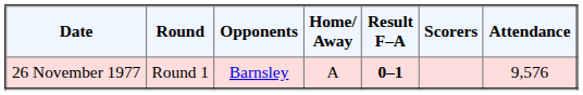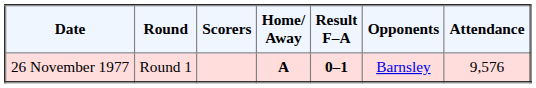 <table border="2" cellpadding="4" style="border-collapse:collapse; text-align:center; font-size:smaller;">
 <tr style="background:#f0f6ff;">
 <th><strong>Date</strong></th>
 <th><strong>Round</strong></th>
-<th><strong>Opponents</strong></th>
+<th><strong>Scorers</strong></th>
 <th><strong>Home/<br>Away</strong></th>
 <th><strong>Result<br>F–A</strong></th>
-<th><strong>Scorers</strong></th>
+<th><strong>Opponents</strong></th>
 <th><strong>Attendance</strong></th>
 </tr>
 <tr bgcolor="#ffdddd">
 <td>26 November 1977</td>
 <td>Round 1</td>
+<td></td>
+<td><strong>A</strong></td>
+<td><strong>0–1</strong></td>
 <td><a href='#'>Barnsley</a></td>
-<td>A</td>
-<td><strong>0–1</strong></td>
-<td></td>
 <td>9,576</td>
 </tr>
 </table>
